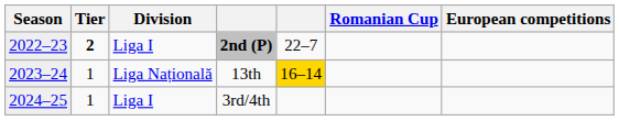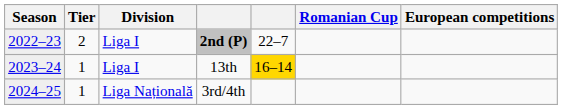 <table class="wikitable" style="font-size:85%; text-align:center">
 <tr>
 <th>Season</th>
 <th>Tier</th>
 <th>Division</th>
 <th></th>
 <th></th>
 <th><a href='#'>Romanian Cup</a></th>
 <th colspan=2>European competitions</th>
 </tr>
 <tr>
 <td bgcolor=#efefef><a href='#'>2022–23</a></td>
-<td><strong>2</strong></td>
+<td>2</td>
 <td align=left><a href='#'>Liga I</a></td>
 <td align=center bgcolor=silver><strong>2nd</strong> <strong>(P)</strong></td>
 <td>22–7</td>
 <td align=left></td>
 <td colspan=2></td>
 </tr>
 <tr>
 <td bgcolor=#efefef><a href='#'>2023–24</a></td>
 <td>1</td>
-<td align=left><a href='#'>Liga Națională</a></td>
+<td align=left><a href='#'>Liga I</a></td>
 <td>13th</td>
 <td style="background: gold;">16–14</td>
 <td align=left></td>
 <td colspan=2></td>
 </tr>
 <tr>
 <td bgcolor=#efefef><a href='#'>2024–25</a></td>
 <td>1</td>
-<td align=left><a href='#'>Liga I</a></td>
+<td align=left><a href='#'>Liga Națională</a></td>
 <td>3rd/4th</td>
 <td></td>
 <td align=left></td>
 <td colspan=2></td>
 </tr>
 </table>
